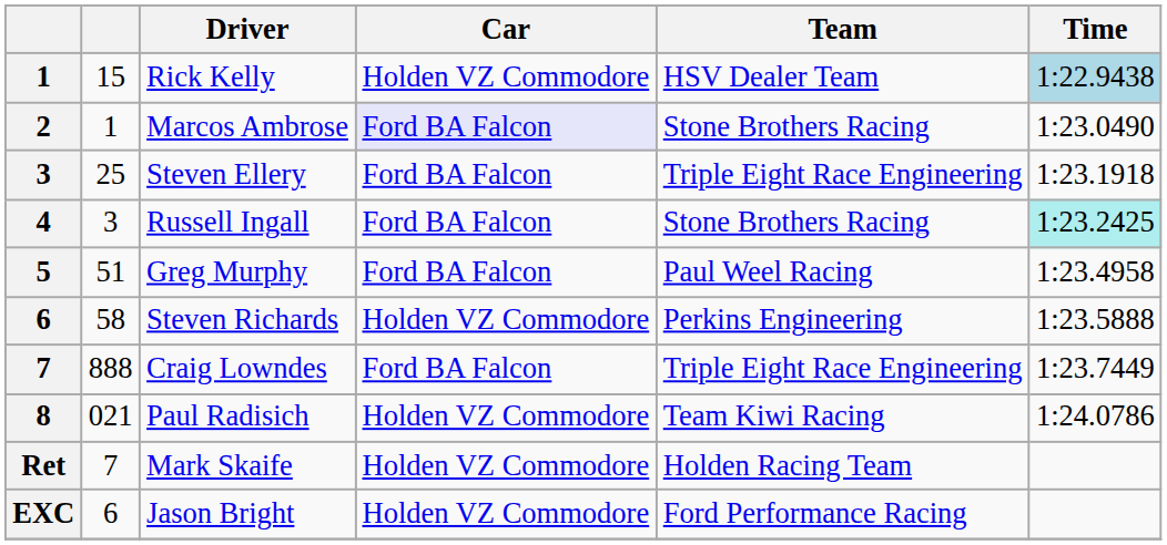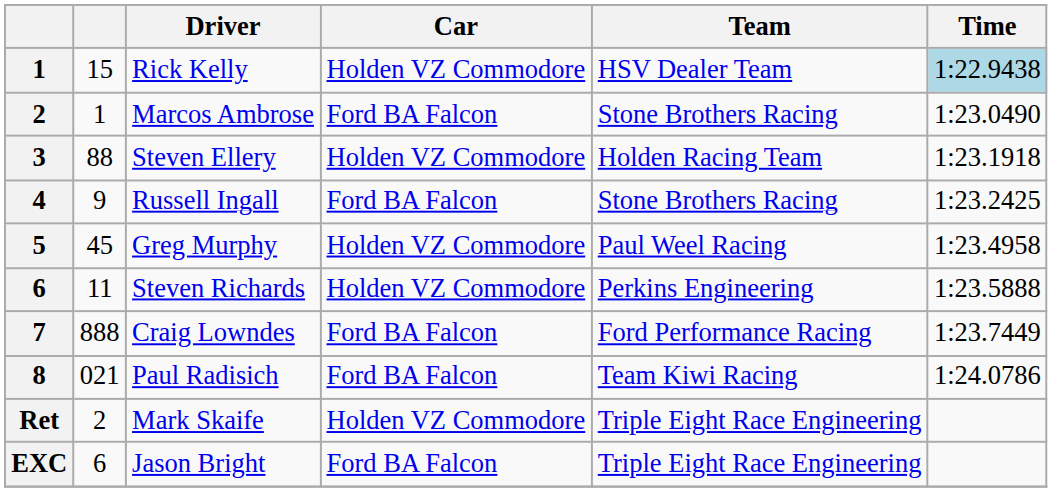 <table class="wikitable" style="font-size: 85%">
 <tr>
 <th></th>
 <th></th>
 <th>Driver</th>
 <th>Car</th>
 <th>Team</th>
 <th>Time</th>
 </tr>
 <tr>
 <th>1</th>
 <td align="center">15</td>
 <td> <a href='#'>Rick Kelly</a></td>
 <td><a href='#'>Holden VZ Commodore</a></td>
 <td><a href='#'>HSV Dealer Team</a></td>
 <td style="background: lightblue;">1:22.9438</td>
 </tr>
 <tr>
 <th>2</th>
 <td align="center">1</td>
 <td> <a href='#'>Marcos Ambrose</a></td>
-<td style="background: lavender;"><a href='#'>Ford BA Falcon</a></td>
+<td><a href='#'>Ford BA Falcon</a></td>
 <td><a href='#'>Stone Brothers Racing</a></td>
 <td>1:23.0490</td>
 </tr>
 <tr>
 <th>3</th>
-<td align="center">25</td>
+<td align="center">88</td>
 <td> <a href='#'>Steven Ellery</a></td>
-<td><a href='#'>Ford BA Falcon</a></td>
-<td><a href='#'>Triple Eight Race Engineering</a></td>
+<td><a href='#'>Holden VZ Commodore</a></td>
+<td><a href='#'>Holden Racing Team</a></td>
 <td>1:23.1918</td>
 </tr>
 <tr>
 <th>4</th>
-<td align="center">3</td>
+<td align="center">9</td>
 <td> <a href='#'>Russell Ingall</a></td>
 <td><a href='#'>Ford BA Falcon</a></td>
 <td><a href='#'>Stone Brothers Racing</a></td>
-<td style="background: paleturquoise;">1:23.2425</td>
+<td>1:23.2425</td>
 </tr>
 <tr>
 <th>5</th>
-<td align="center">51</td>
+<td align="center">45</td>
 <td> <a href='#'>Greg Murphy</a></td>
-<td><a href='#'>Ford BA Falcon</a></td>
+<td><a href='#'>Holden VZ Commodore</a></td>
 <td><a href='#'>Paul Weel Racing</a></td>
 <td>1:23.4958</td>
 </tr>
 <tr>
 <th>6</th>
-<td align="center">58</td>
+<td align="center">11</td>
 <td> <a href='#'>Steven Richards</a></td>
 <td><a href='#'>Holden VZ Commodore</a></td>
 <td><a href='#'>Perkins Engineering</a></td>
 <td>1:23.5888</td>
 </tr>
 <tr>
 <th>7</th>
 <td align="center">888</td>
 <td> <a href='#'>Craig Lowndes</a></td>
 <td><a href='#'>Ford BA Falcon</a></td>
-<td><a href='#'>Triple Eight Race Engineering</a></td>
+<td><a href='#'>Ford Performance Racing</a></td>
 <td>1:23.7449</td>
 </tr>
 <tr>
 <th>8</th>
 <td align="center">021</td>
 <td> <a href='#'>Paul Radisich</a></td>
-<td><a href='#'>Holden VZ Commodore</a></td>
+<td><a href='#'>Ford BA Falcon</a></td>
 <td><a href='#'>Team Kiwi Racing</a></td>
 <td>1:24.0786</td>
 </tr>
 <tr>
 <th>Ret</th>
-<td align="center">7</td>
+<td align="center">2</td>
 <td> <a href='#'>Mark Skaife</a></td>
 <td><a href='#'>Holden VZ Commodore</a></td>
-<td><a href='#'>Holden Racing Team</a></td>
+<td><a href='#'>Triple Eight Race Engineering</a></td>
 <td></td>
 </tr>
 <tr>
 <th>EXC</th>
 <td align="center">6</td>
 <td> <a href='#'>Jason Bright</a></td>
-<td><a href='#'>Holden VZ Commodore</a></td>
-<td><a href='#'>Ford Performance Racing</a></td>
+<td><a href='#'>Ford BA Falcon</a></td>
+<td><a href='#'>Triple Eight Race Engineering</a></td>
 <td></td>
 </tr>
 <tr>
 </tr>
 </table>
